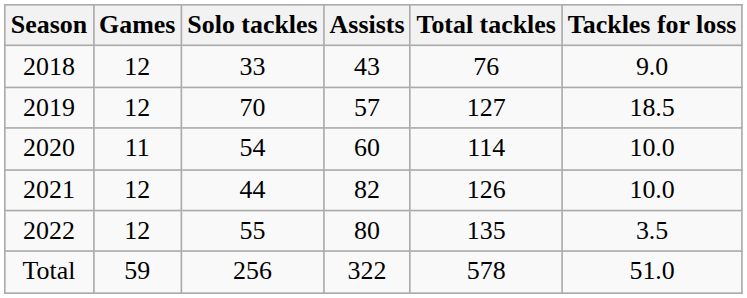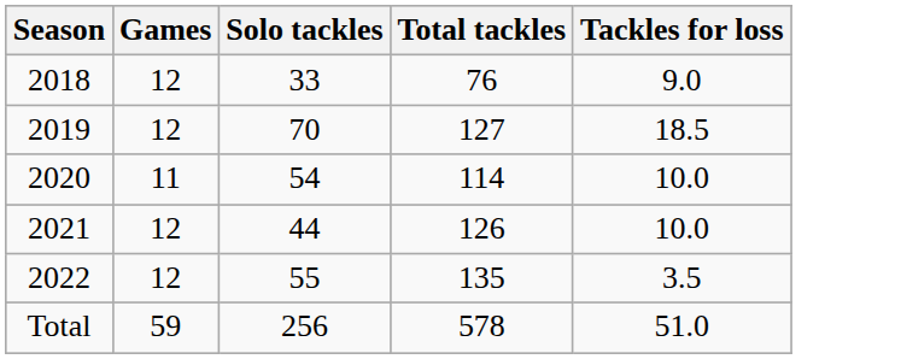 <table class="wikitable" style="text-align:center;">
 <tr>
 <th>Season</th>
 <th>Games</th>
 <th>Solo tackles</th>
-<th>Assists</th>
 <th>Total tackles</th>
 <th>Tackles for loss</th>
 </tr>
 <tr>
 <td>2018</td>
 <td>12</td>
 <td>33</td>
-<td>43</td>
 <td>76</td>
 <td>9.0</td>
 </tr>
 <tr>
 <td>2019</td>
 <td>12</td>
 <td>70</td>
-<td>57</td>
 <td>127</td>
 <td>18.5</td>
 </tr>
 <tr>
 <td>2020</td>
 <td>11</td>
 <td>54</td>
-<td>60</td>
 <td>114</td>
 <td>10.0</td>
 </tr>
 <tr>
 <td>2021</td>
 <td>12</td>
 <td>44</td>
-<td>82</td>
 <td>126</td>
 <td>10.0</td>
 </tr>
 <tr>
 <td>2022</td>
 <td>12</td>
 <td>55</td>
-<td>80</td>
 <td>135</td>
 <td>3.5</td>
 </tr>
 <tr>
 <td>Total</td>
 <td>59</td>
 <td>256</td>
-<td>322</td>
 <td>578</td>
 <td>51.0</td>
 </tr>
 </table>
